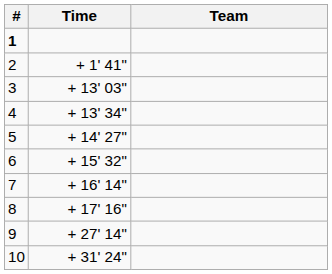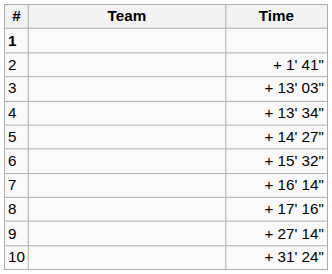 <table class="wikitable">
 <tr>
 <th>#</th>
+<th width=200>Team</th>
 <th width=100>Time</th>
-<th width=200>Team</th>
 </tr>
 <tr>
 <td><strong>1</strong></td>
+<td><strong></strong></td>
 <td align=right><strong></strong></td>
-<td><strong></strong></td>
 </tr>
 <tr>
 <td>2</td>
+<td></td>
 <td align=right>+ 1' 41"</td>
-<td></td>
 </tr>
 <tr>
 <td>3</td>
+<td></td>
 <td align=right>+ 13' 03"</td>
-<td></td>
 </tr>
 <tr>
 <td>4</td>
+<td></td>
 <td align=right>+ 13' 34"</td>
-<td></td>
 </tr>
 <tr>
 <td>5</td>
+<td></td>
 <td align=right>+ 14' 27"</td>
-<td></td>
 </tr>
 <tr>
 <td>6</td>
+<td></td>
 <td align=right>+ 15' 32"</td>
-<td></td>
 </tr>
 <tr>
 <td>7</td>
+<td></td>
 <td align=right>+ 16' 14"</td>
-<td></td>
 </tr>
 <tr>
 <td>8</td>
+<td></td>
 <td align=right>+ 17' 16"</td>
-<td></td>
 </tr>
 <tr>
 <td>9</td>
+<td></td>
 <td align=right>+ 27' 14"</td>
-<td></td>
 </tr>
 <tr>
 <td>10</td>
+<td></td>
 <td align=right>+ 31' 24"</td>
-<td></td>
 </tr>
 </table>
